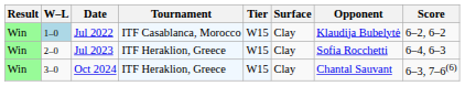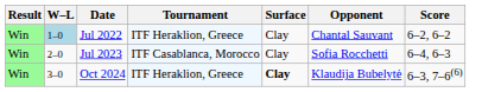 <table class="sortable wikitable">
 <tr>
 <th>Result</th>
 <th class="unsortable">W–L</th>
 <th>Date</th>
 <th>Tournament</th>
-<th>Tier</th>
 <th>Surface</th>
 <th>Opponent</th>
 <th class="unsortable">Score</th>
 </tr>
 <tr>
 <td style="background:#98fb98;">Win</td>
 <td style="background: lightblue;"><small>1–0</small></td>
 <td><a href='#'>Jul 2022</a></td>
-<td style="background:#f0f8ff;">ITF Casablanca, Morocco</td>
-<td style="background:#f0f8ff;">W15</td>
+<td style="background:#f0f8ff;">ITF Heraklion, Greece</td>
 <td>Clay</td>
-<td> <a href='#'>Klaudija Bubelytė</a></td>
+<td> <a href='#'>Chantal Sauvant</a></td>
 <td>6–2, 6–2</td>
 </tr>
 <tr>
 <td style="background:#98fb98;">Win</td>
 <td><small>2–0</small></td>
 <td><a href='#'>Jul 2023</a></td>
-<td style="background:#f0f8ff;">ITF Heraklion, Greece</td>
-<td style="background:#f0f8ff;">W15</td>
+<td style="background:#f0f8ff;">ITF Casablanca, Morocco</td>
 <td>Clay</td>
 <td> <a href='#'>Sofia Rocchetti</a></td>
 <td>6–4, 6–3</td>
 </tr>
 <tr>
 <td style="background:#98fb98;">Win</td>
 <td><small>3–0</small></td>
 <td><a href='#'>Oct 2024</a></td>
 <td style="background:#f0f8ff;">ITF Heraklion, Greece</td>
-<td style="background:#f0f8ff;">W15</td>
-<td>Clay</td>
-<td> <a href='#'>Chantal Sauvant</a></td>
+<td><strong>Clay</strong></td>
+<td> <a href='#'>Klaudija Bubelytė</a></td>
 <td>6–3, 7–6<sup>(6)</sup></td>
 </tr>
 </table>
